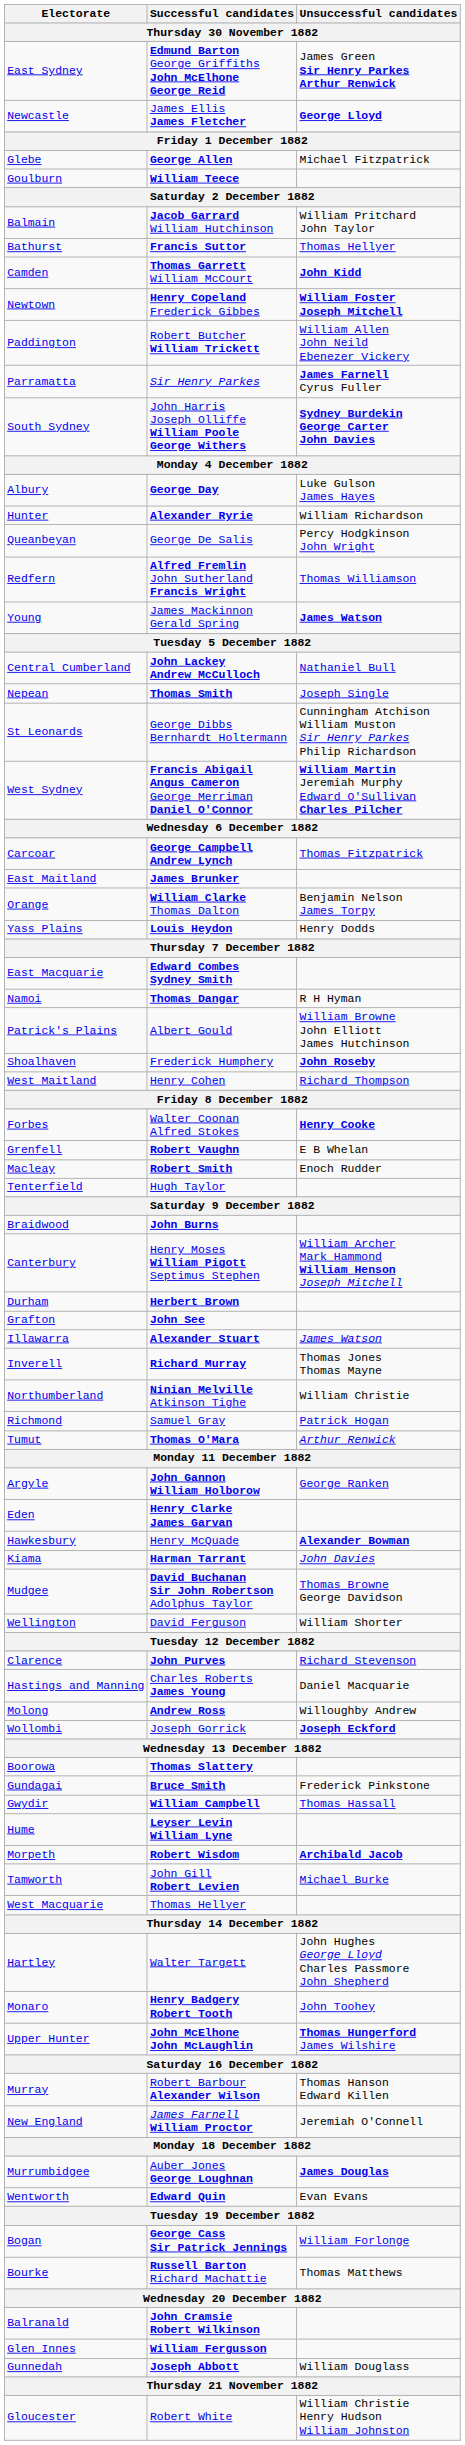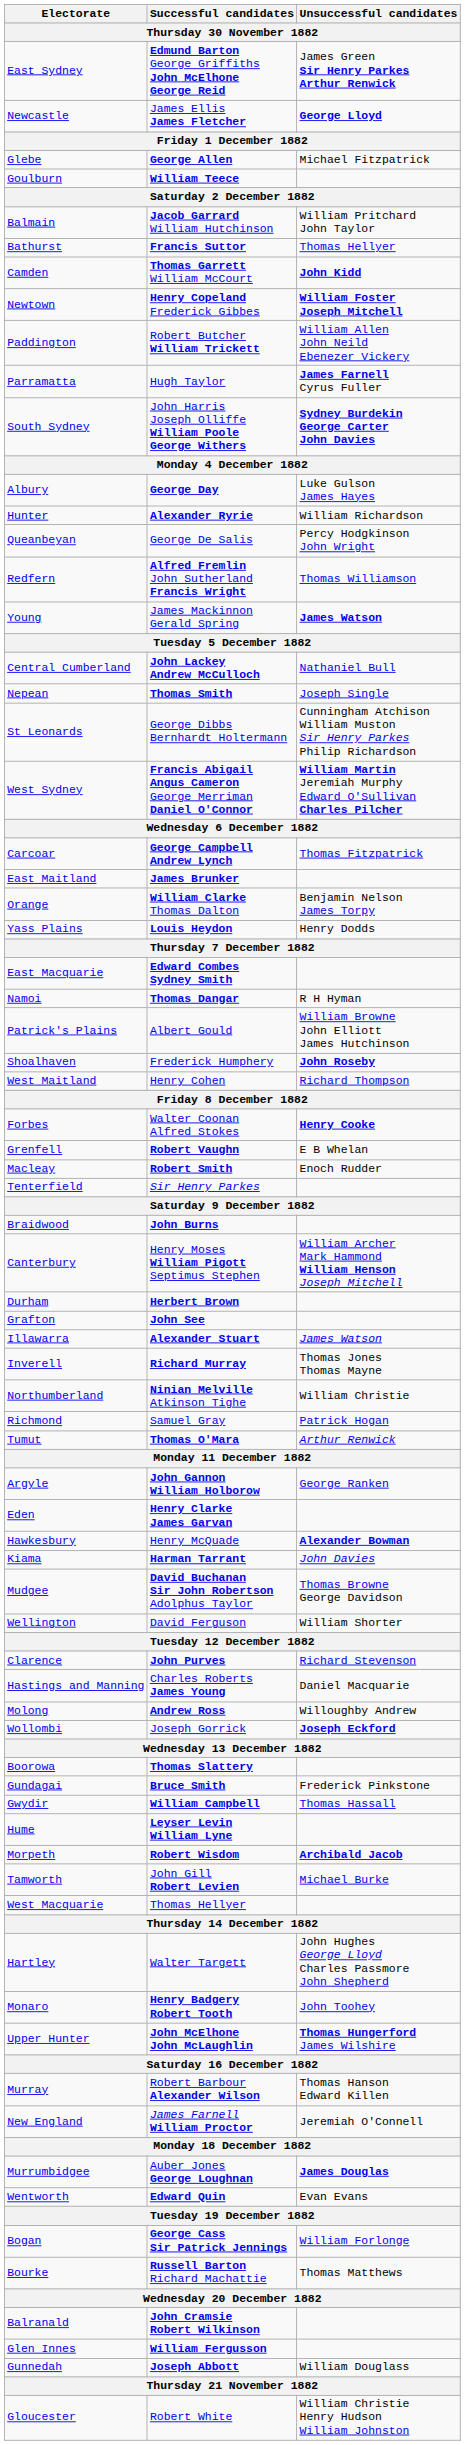 <table class="wikitable">
 <tr>
 <th>Electorate</th>
 <th>Successful candidates</th>
 <th>Unsuccessful candidates</th>
 </tr>
 <tr bgcolor="#cccccc">
 <th colspan=6>Thursday 30 November 1882</th>
 </tr>
 <tr>
 <td><a href='#'>East Sydney</a></td>
 <td><strong><a href='#'>Edmund Barton</a></strong> <br> <a href='#'>George Griffiths</a> <br> <strong><a href='#'>John McElhone</a></strong> <br> <strong><a href='#'>George Reid</a></strong></td>
 <td>James Green <br> <strong><a href='#'>Sir Henry Parkes</a></strong> <br> <strong><a href='#'>Arthur Renwick</a></strong></td>
 </tr>
 <tr>
 <td><a href='#'>Newcastle</a></td>
 <td><a href='#'>James Ellis</a> <br> <strong><a href='#'>James Fletcher</a></strong></td>
 <td><strong><a href='#'>George Lloyd</a></strong></td>
 </tr>
 <tr bgcolor="#cccccc">
 <th colspan=6>Friday 1 December 1882</th>
 </tr>
 <tr>
 <td><a href='#'>Glebe</a></td>
 <td><strong><a href='#'>George Allen</a></strong></td>
 <td>Michael Fitzpatrick</td>
 </tr>
 <tr>
 <td><a href='#'>Goulburn</a></td>
 <td><strong><a href='#'>William Teece</a></strong></td>
 <td></td>
 </tr>
 <tr bgcolor="#cccccc">
 <th colspan=6>Saturday 2 December 1882</th>
 </tr>
 <tr>
 <td><a href='#'>Balmain</a></td>
 <td><strong><a href='#'>Jacob Garrard</a></strong> <br> <a href='#'>William Hutchinson</a></td>
 <td>William Pritchard <br> John Taylor</td>
 </tr>
 <tr>
 <td><a href='#'>Bathurst</a></td>
 <td><strong><a href='#'>Francis Suttor</a></strong></td>
 <td><a href='#'>Thomas Hellyer</a></td>
 </tr>
 <tr>
 <td><a href='#'>Camden</a></td>
 <td><strong><a href='#'>Thomas Garrett</a></strong> <br> <a href='#'>William McCourt</a></td>
 <td><strong><a href='#'>John Kidd</a></strong></td>
 </tr>
 <tr>
 <td><a href='#'>Newtown</a></td>
 <td><strong><a href='#'>Henry Copeland</a></strong> <br> <a href='#'>Frederick Gibbes</a></td>
 <td><strong><a href='#'>William Foster</a></strong> <br> <strong><a href='#'>Joseph Mitchell</a></strong></td>
 </tr>
 <tr>
 <td><a href='#'>Paddington</a></td>
 <td><a href='#'>Robert Butcher</a> <br> <strong><a href='#'>William Trickett</a></strong></td>
 <td><a href='#'>William Allen</a> <br> <a href='#'>John Neild</a> <br> <a href='#'>Ebenezer Vickery</a></td>
 </tr>
 <tr>
 <td><a href='#'>Parramatta</a></td>
-<td><em><a href='#'>Sir Henry Parkes</a></em></td>
+<td><a href='#'>Hugh Taylor</a></td>
 <td><strong><a href='#'>James Farnell</a></strong> <br> Cyrus Fuller</td>
 </tr>
 <tr>
 <td><a href='#'>South Sydney</a></td>
 <td><a href='#'>John Harris</a> <br> <a href='#'>Joseph Olliffe</a> <br> <strong><a href='#'>William Poole</a></strong> <br> <strong><a href='#'>George Withers</a></strong></td>
 <td><strong><a href='#'>Sydney Burdekin</a></strong> <br> <strong><a href='#'>George Carter</a></strong> <br> <strong><a href='#'>John Davies</a></strong></td>
 </tr>
 <tr bgcolor="#cccccc">
 <th colspan=6>Monday 4 December 1882</th>
 </tr>
 <tr>
 <td><a href='#'>Albury</a></td>
 <td><strong><a href='#'>George Day</a></strong></td>
 <td>Luke Gulson <br> <a href='#'>James Hayes</a></td>
 </tr>
 <tr>
 <td><a href='#'>Hunter</a></td>
 <td><strong><a href='#'>Alexander Ryrie</a></strong></td>
 <td>William Richardson</td>
 </tr>
 <tr>
 <td><a href='#'>Queanbeyan</a></td>
 <td><a href='#'>George De Salis</a></td>
 <td>Percy Hodgkinson <br> <a href='#'>John Wright</a></td>
 </tr>
 <tr>
 <td><a href='#'>Redfern</a></td>
 <td><strong><a href='#'>Alfred Fremlin</a></strong> <br> <a href='#'>John Sutherland</a> <br> <strong><a href='#'>Francis Wright</a></strong></td>
 <td><a href='#'>Thomas Williamson</a></td>
 </tr>
 <tr>
 <td><a href='#'>Young</a></td>
 <td><a href='#'>James Mackinnon</a> <br> <a href='#'>Gerald Spring</a></td>
 <td><strong><a href='#'>James Watson</a></strong></td>
 </tr>
 <tr bgcolor="#cccccc">
 <th colspan=6>Tuesday 5 December 1882</th>
 </tr>
 <tr>
 <td><a href='#'>Central Cumberland</a></td>
 <td><strong><a href='#'>John Lackey</a></strong> <br> <strong><a href='#'>Andrew McCulloch</a></strong></td>
 <td><a href='#'>Nathaniel Bull</a></td>
 </tr>
 <tr>
 <td><a href='#'>Nepean</a></td>
 <td><strong><a href='#'>Thomas Smith</a></strong></td>
 <td><a href='#'>Joseph Single</a></td>
 </tr>
 <tr>
 <td><a href='#'>St Leonards</a></td>
 <td><a href='#'>George Dibbs</a> <br> <a href='#'>Bernhardt Holtermann</a></td>
 <td>Cunningham Atchison <br> William Muston <br> <em><a href='#'>Sir Henry Parkes</a></em> <br> Philip Richardson</td>
 </tr>
 <tr>
 <td><a href='#'>West Sydney</a></td>
 <td><strong><a href='#'>Francis Abigail</a></strong> <br> <strong><a href='#'>Angus Cameron</a></strong> <br> <a href='#'>George Merriman</a> <br> <strong><a href='#'>Daniel O'Connor</a></strong></td>
 <td><strong><a href='#'>William Martin</a></strong> <br> Jeremiah Murphy <br> <a href='#'>Edward O'Sullivan</a> <br> <strong><a href='#'>Charles Pilcher</a></strong></td>
 </tr>
 <tr bgcolor="#cccccc">
 <th colspan=6>Wednesday 6 December 1882</th>
 </tr>
 <tr>
 <td><a href='#'>Carcoar</a></td>
 <td><strong><a href='#'>George Campbell</a></strong> <br> <strong><a href='#'>Andrew Lynch</a></strong></td>
 <td><a href='#'>Thomas Fitzpatrick</a></td>
 </tr>
 <tr>
 <td><a href='#'>East Maitland</a></td>
 <td><strong><a href='#'>James Brunker</a></strong></td>
 <td></td>
 </tr>
 <tr>
 <td><a href='#'>Orange</a></td>
 <td><strong><a href='#'>William Clarke</a></strong> <br> <a href='#'>Thomas Dalton</a></td>
 <td>Benjamin Nelson <br> <a href='#'>James Torpy</a></td>
 </tr>
 <tr>
 <td><a href='#'>Yass Plains</a></td>
 <td><strong><a href='#'>Louis Heydon</a></strong></td>
 <td>Henry Dodds</td>
 </tr>
 <tr bgcolor="#cccccc">
 <th colspan=6>Thursday 7 December 1882</th>
 </tr>
 <tr>
 <td><a href='#'>East Macquarie</a></td>
 <td><strong><a href='#'>Edward Combes</a></strong> <br> <strong><a href='#'>Sydney Smith</a></strong></td>
 <td></td>
 </tr>
 <tr>
 <td><a href='#'>Namoi</a></td>
 <td><strong><a href='#'>Thomas Dangar</a></strong></td>
 <td>R H Hyman</td>
 </tr>
 <tr>
 <td><a href='#'>Patrick's Plains</a></td>
 <td><a href='#'>Albert Gould</a></td>
 <td><a href='#'>William Browne</a> <br> John Elliott <br> James Hutchinson</td>
 </tr>
 <tr>
 <td><a href='#'>Shoalhaven</a></td>
 <td><a href='#'>Frederick Humphery</a></td>
 <td><strong><a href='#'>John Roseby</a></strong></td>
 </tr>
 <tr>
 <td><a href='#'>West Maitland</a></td>
 <td><a href='#'>Henry Cohen</a></td>
 <td><a href='#'>Richard Thompson</a></td>
 </tr>
 <tr bgcolor="#cccccc">
 <th colspan=6>Friday 8 December 1882</th>
 </tr>
 <tr>
 <td><a href='#'>Forbes</a></td>
 <td><a href='#'>Walter Coonan</a> <br> <a href='#'>Alfred Stokes</a></td>
 <td><strong><a href='#'>Henry Cooke</a></strong></td>
 </tr>
 <tr>
 <td><a href='#'>Grenfell</a></td>
 <td><strong><a href='#'>Robert Vaughn</a></strong></td>
 <td>E B Whelan</td>
 </tr>
 <tr>
 <td><a href='#'>Macleay</a></td>
 <td><strong><a href='#'>Robert Smith</a></strong></td>
 <td>Enoch Rudder</td>
 </tr>
 <tr>
 <td><a href='#'>Tenterfield</a></td>
-<td><a href='#'>Hugh Taylor</a></td>
+<td><em><a href='#'>Sir Henry Parkes</a></em></td>
 <td></td>
 </tr>
 <tr bgcolor="#cccccc">
 <th colspan=6>Saturday 9 December 1882</th>
 </tr>
 <tr>
 <td><a href='#'>Braidwood</a></td>
 <td><strong><a href='#'>John Burns</a></strong></td>
 <td></td>
 </tr>
 <tr>
 <td><a href='#'>Canterbury</a></td>
 <td><a href='#'>Henry Moses</a> <br> <strong><a href='#'>William Pigott</a></strong> <br> <a href='#'>Septimus Stephen</a></td>
 <td><a href='#'>William Archer</a> <br> <a href='#'>Mark Hammond</a> <br> <strong><a href='#'>William Henson</a></strong> <br> <em><a href='#'>Joseph Mitchell</a></em></td>
 </tr>
 <tr>
 <td><a href='#'>Durham</a></td>
 <td><strong><a href='#'>Herbert Brown</a></strong></td>
 <td></td>
 </tr>
 <tr>
 <td><a href='#'>Grafton</a></td>
 <td><strong><a href='#'>John See</a></strong></td>
 <td></td>
 </tr>
 <tr>
 <td><a href='#'>Illawarra</a></td>
 <td><strong><a href='#'>Alexander Stuart</a></strong></td>
 <td><em><a href='#'>James Watson</a></em></td>
 </tr>
 <tr>
 <td><a href='#'>Inverell</a></td>
 <td><strong><a href='#'>Richard Murray</a></strong></td>
 <td>Thomas Jones <br> Thomas Mayne</td>
 </tr>
 <tr>
 <td><a href='#'>Northumberland</a></td>
 <td><strong><a href='#'>Ninian Melville</a></strong> <br> <a href='#'>Atkinson Tighe</a></td>
 <td>William Christie</td>
 </tr>
 <tr>
 <td><a href='#'>Richmond</a></td>
 <td><a href='#'>Samuel Gray</a></td>
 <td><a href='#'>Patrick Hogan</a></td>
 </tr>
 <tr>
 <td><a href='#'>Tumut</a></td>
 <td><strong><a href='#'>Thomas O'Mara</a></strong></td>
 <td><em><a href='#'>Arthur Renwick</a></em></td>
 </tr>
 <tr bgcolor="#cccccc">
 <th colspan=6>Monday 11 December 1882</th>
 </tr>
 <tr>
 <td><a href='#'>Argyle</a></td>
 <td><strong><a href='#'>John Gannon</a></strong> <br> <strong><a href='#'>William Holborow</a></strong></td>
 <td><a href='#'>George Ranken</a></td>
 </tr>
 <tr>
 <td><a href='#'>Eden</a></td>
 <td><strong><a href='#'>Henry Clarke</a></strong> <br> <strong><a href='#'>James Garvan</a></strong></td>
 <td></td>
 </tr>
 <tr>
 <td><a href='#'>Hawkesbury</a></td>
 <td><a href='#'>Henry McQuade</a></td>
 <td><strong><a href='#'>Alexander Bowman</a></strong></td>
 </tr>
 <tr>
 <td><a href='#'>Kiama</a></td>
 <td><strong><a href='#'>Harman Tarrant</a></strong></td>
 <td><em><a href='#'>John Davies</a></em></td>
 </tr>
 <tr>
 <td><a href='#'>Mudgee</a></td>
 <td><strong><a href='#'>David Buchanan</a></strong> <br> <strong><a href='#'>Sir John Robertson</a></strong> <br> <a href='#'>Adolphus Taylor</a></td>
 <td><a href='#'>Thomas Browne</a> <br> George Davidson</td>
 </tr>
 <tr>
 <td><a href='#'>Wellington</a></td>
 <td><a href='#'>David Ferguson</a></td>
 <td>William Shorter</td>
 </tr>
 <tr bgcolor="#cccccc">
 <th colspan=6>Tuesday 12 December 1882</th>
 </tr>
 <tr>
 <td><a href='#'>Clarence</a></td>
 <td><strong><a href='#'>John Purves</a></strong></td>
 <td><a href='#'>Richard Stevenson</a></td>
 </tr>
 <tr>
 <td><a href='#'>Hastings and Manning</a></td>
 <td><a href='#'>Charles Roberts</a> <br> <strong><a href='#'>James Young</a></strong></td>
 <td>Daniel Macquarie</td>
 </tr>
 <tr>
 <td><a href='#'>Molong</a></td>
 <td><strong><a href='#'>Andrew Ross</a></strong></td>
 <td>Willoughby Andrew</td>
 </tr>
 <tr>
 <td><a href='#'>Wollombi</a></td>
 <td><a href='#'>Joseph Gorrick</a></td>
 <td><strong><a href='#'>Joseph Eckford</a></strong></td>
 </tr>
 <tr bgcolor="#cccccc">
 <th colspan=6>Wednesday 13 December 1882</th>
 </tr>
 <tr>
 <td><a href='#'>Boorowa</a></td>
 <td><strong><a href='#'>Thomas Slattery</a></strong></td>
 <td></td>
 </tr>
 <tr>
 <td><a href='#'>Gundagai</a></td>
 <td><strong><a href='#'>Bruce Smith</a></strong></td>
 <td>Frederick Pinkstone</td>
 </tr>
 <tr>
 <td><a href='#'>Gwydir</a></td>
 <td><strong><a href='#'>William Campbell</a></strong></td>
 <td><a href='#'>Thomas Hassall</a></td>
 </tr>
 <tr>
 <td><a href='#'>Hume</a></td>
 <td><strong><a href='#'>Leyser Levin</a></strong> <br> <strong><a href='#'>William Lyne</a></strong></td>
 <td></td>
 </tr>
 <tr>
 <td><a href='#'>Morpeth</a></td>
 <td><strong><a href='#'>Robert Wisdom</a></strong></td>
 <td><strong><a href='#'>Archibald Jacob</a></strong></td>
 </tr>
 <tr>
 <td><a href='#'>Tamworth</a></td>
 <td><a href='#'>John Gill</a> <br> <strong><a href='#'>Robert Levien</a></strong></td>
 <td><a href='#'>Michael Burke</a></td>
 </tr>
 <tr>
 <td><a href='#'>West Macquarie</a></td>
 <td><a href='#'>Thomas Hellyer</a></td>
 <td></td>
 </tr>
 <tr bgcolor="#cccccc">
 <th colspan=6>Thursday 14 December 1882</th>
 </tr>
 <tr>
 <td><a href='#'>Hartley</a></td>
 <td><a href='#'>Walter Targett</a></td>
 <td>John Hughes <br> <em><a href='#'>George Lloyd</a></em> <br> Charles Passmore <br> <a href='#'>John Shepherd</a></td>
 </tr>
 <tr>
 <td><a href='#'>Monaro</a></td>
 <td><strong><a href='#'>Henry Badgery</a></strong> <br> <strong><a href='#'>Robert Tooth</a></strong></td>
 <td><a href='#'>John Toohey</a></td>
 </tr>
 <tr>
 <td><a href='#'>Upper Hunter</a></td>
 <td><strong><a href='#'>John McElhone</a></strong> <br> <strong><a href='#'>John McLaughlin</a></strong></td>
 <td><strong><a href='#'>Thomas Hungerford</a></strong> <br> <a href='#'>James Wilshire</a></td>
 </tr>
 <tr bgcolor="#cccccc">
 <th colspan=6>Saturday 16 December 1882</th>
 </tr>
 <tr>
 <td><a href='#'>Murray</a></td>
 <td><a href='#'>Robert Barbour</a> <br> <strong><a href='#'>Alexander Wilson</a></strong></td>
 <td>Thomas Hanson <br> Edward Killen</td>
 </tr>
 <tr>
 <td><a href='#'>New England</a></td>
 <td><em><a href='#'>James Farnell</a></em> <br> <strong><a href='#'>William Proctor</a></strong></td>
 <td>Jeremiah O'Connell</td>
 </tr>
 <tr bgcolor="#cccccc">
 <th colspan=6>Monday 18 December 1882</th>
 </tr>
 <tr>
 <td><a href='#'>Murrumbidgee</a></td>
 <td><a href='#'>Auber Jones</a> <br> <strong><a href='#'>George Loughnan</a></strong></td>
 <td><strong><a href='#'>James Douglas</a></strong></td>
 </tr>
 <tr>
 <td><a href='#'>Wentworth</a></td>
 <td><strong><a href='#'>Edward Quin</a></strong></td>
 <td>Evan Evans</td>
 </tr>
 <tr bgcolor="#cccccc">
 <th colspan=6>Tuesday 19 December 1882</th>
 </tr>
 <tr>
 <td><a href='#'>Bogan</a></td>
 <td><strong><a href='#'>George Cass</a></strong> <br> <strong><a href='#'>Sir Patrick Jennings</a></strong></td>
 <td><a href='#'>William Forlonge</a></td>
 </tr>
 <tr>
 <td><a href='#'>Bourke</a></td>
 <td><strong><a href='#'>Russell Barton</a></strong> <br> <a href='#'>Richard Machattie</a></td>
 <td>Thomas Matthews</td>
 </tr>
 <tr bgcolor="#cccccc">
 <th colspan=6>Wednesday 20 December 1882</th>
 </tr>
 <tr>
 <td><a href='#'>Balranald</a></td>
 <td><strong><a href='#'>John Cramsie</a></strong> <br> <strong><a href='#'>Robert Wilkinson</a></strong></td>
 <td></td>
 </tr>
 <tr>
 <td><a href='#'>Glen Innes</a></td>
 <td><strong><a href='#'>William Fergusson</a></strong></td>
 <td></td>
 </tr>
 <tr>
 <td><a href='#'>Gunnedah</a></td>
 <td><strong><a href='#'>Joseph Abbott</a></strong></td>
 <td>William Douglass</td>
 </tr>
 <tr bgcolor="#cccccc">
 <th colspan=6>Thursday 21 November 1882</th>
 </tr>
 <tr>
 <td><a href='#'>Gloucester</a></td>
 <td><a href='#'>Robert White</a></td>
 <td>William Christie <br> Henry Hudson <br> <a href='#'>William Johnston</a></td>
 </tr>
 </table>
